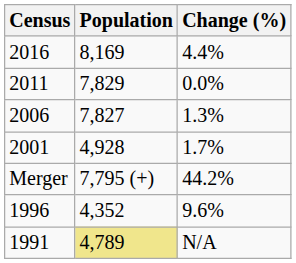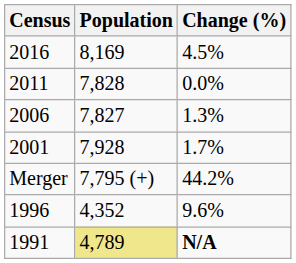 <table class="wikitable">
 <tr>
 <th>Census</th>
 <th>Population</th>
 <th>Change (%)</th>
 </tr>
 <tr>
 <td>2016</td>
 <td>8,169</td>
-<td> 4.4%</td>
+<td> 4.5%</td>
 </tr>
 <tr>
 <td>2011</td>
-<td>7,829</td>
+<td>7,828</td>
 <td> 0.0%</td>
 </tr>
 <tr>
 <td>2006</td>
 <td>7,827</td>
 <td> 1.3%</td>
 </tr>
 <tr>
 <td>2001</td>
-<td>4,928</td>
+<td>7,928</td>
 <td> 1.7%</td>
 </tr>
 <tr>
 <td>Merger</td>
 <td>7,795 (+)</td>
 <td> 44.2%</td>
 </tr>
 <tr>
 <td>1996</td>
 <td>4,352</td>
 <td> 9.6%</td>
 </tr>
 <tr>
 <td>1991</td>
 <td style="background: khaki;">4,789</td>
-<td>N/A</td>
+<td><strong>N/A</strong></td>
 </tr>
 </table>
